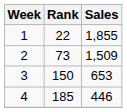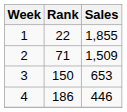 <table class="wikitable">
 <tr>
 <th>Week</th>
 <th>Rank</th>
 <th>Sales</th>
 </tr>
 <tr align="center">
 <td>1</td>
 <td>22</td>
 <td>1,855</td>
 </tr>
 <tr align="center">
 <td>2</td>
-<td>73</td>
+<td>71</td>
 <td>1,509</td>
 </tr>
 <tr align="center">
 <td>3</td>
 <td>150</td>
 <td>653</td>
 </tr>
 <tr align="center">
 <td>4</td>
-<td>185</td>
+<td>186</td>
 <td>446</td>
 </tr>
 <tr align="center">
 </tr>
 </table>
